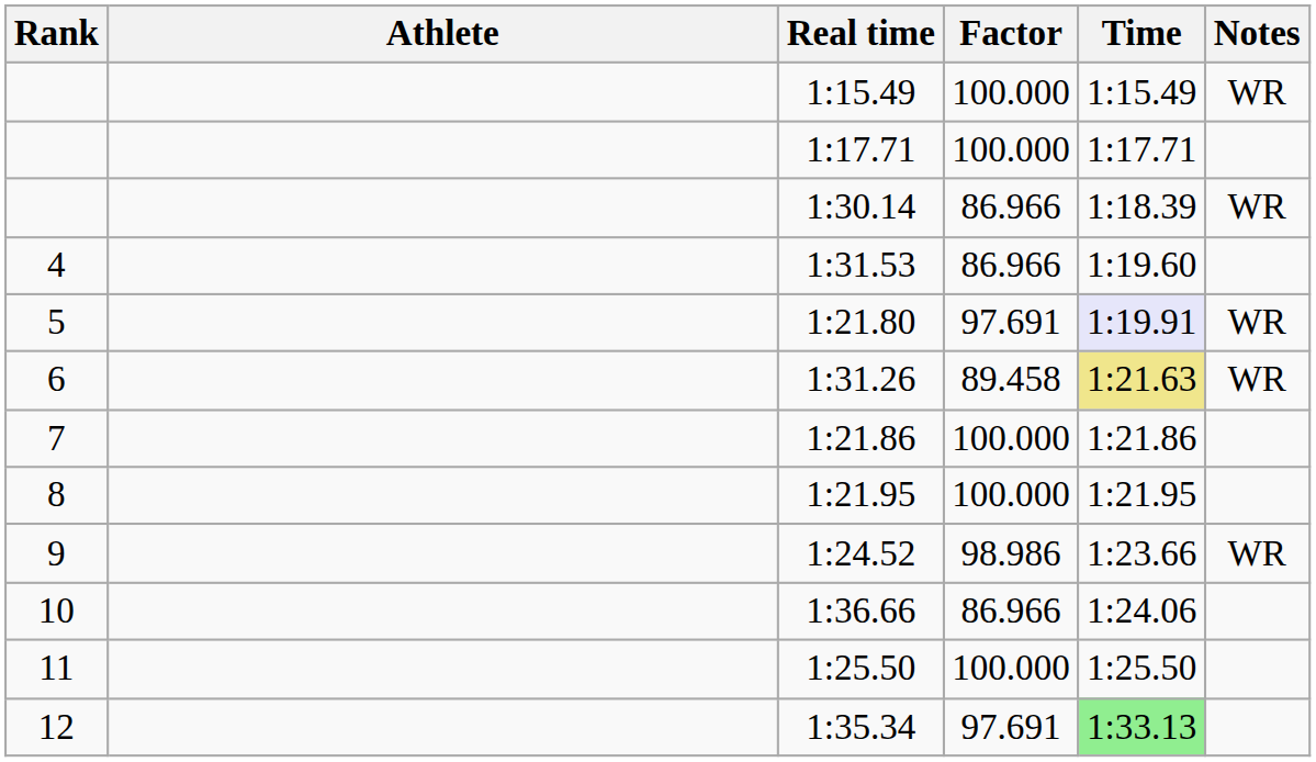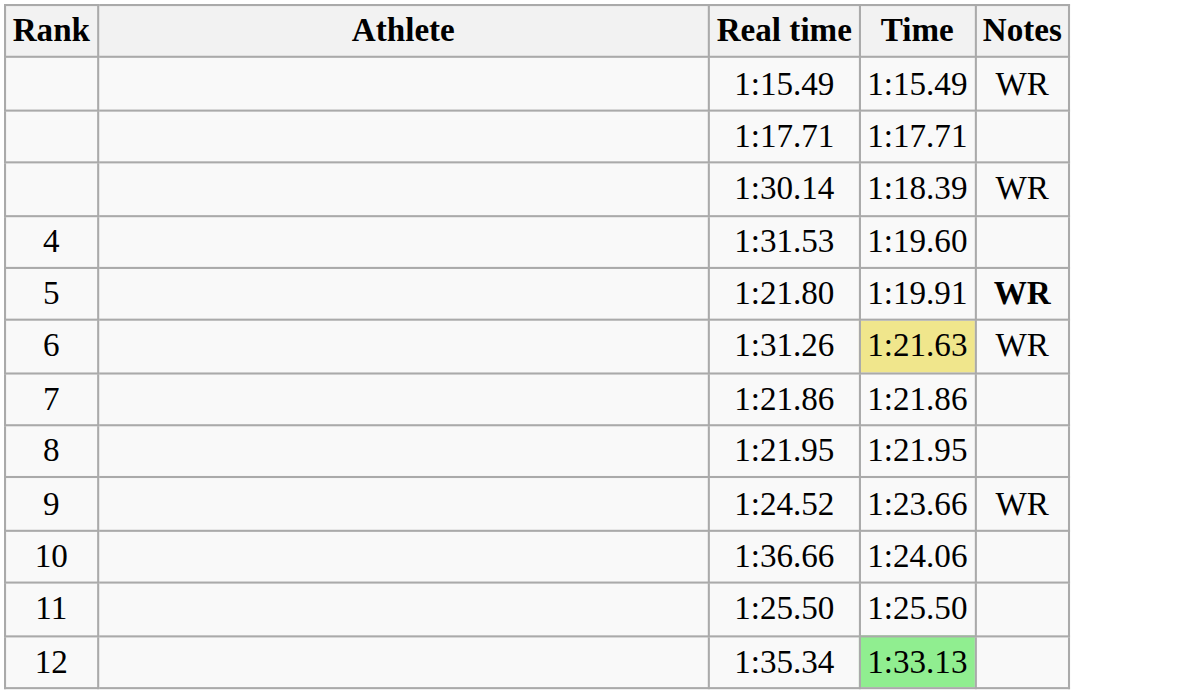 <table class="wikitable" style="text-align:center">
 <tr>
 <th>Rank</th>
 <th Style="width:18em">Athlete</th>
 <th>Real time</th>
-<th>Factor</th>
 <th>Time</th>
 <th>Notes</th>
 </tr>
 <tr>
 <td></td>
 <td style="text-align:left"></td>
 <td>1:15.49</td>
-<td>100.000</td>
 <td>1:15.49</td>
 <td>WR</td>
 </tr>
 <tr>
 <td></td>
 <td style="text-align:left"></td>
 <td>1:17.71</td>
-<td>100.000</td>
 <td>1:17.71</td>
 <td></td>
 </tr>
 <tr>
 <td></td>
 <td style="text-align:left"></td>
 <td>1:30.14</td>
-<td>86.966</td>
 <td>1:18.39</td>
 <td>WR</td>
 </tr>
 <tr>
 <td>4</td>
 <td style="text-align:left"></td>
 <td>1:31.53</td>
-<td>86.966</td>
 <td>1:19.60</td>
 <td></td>
 </tr>
 <tr>
 <td>5</td>
 <td style="text-align:left"></td>
 <td>1:21.80</td>
-<td>97.691</td>
-<td style="background: lavender;">1:19.91</td>
-<td>WR</td>
+<td>1:19.91</td>
+<td><strong>WR</strong></td>
 </tr>
 <tr>
 <td>6</td>
 <td style="text-align:left"></td>
 <td>1:31.26</td>
-<td>89.458</td>
 <td style="background: khaki;">1:21.63</td>
 <td>WR</td>
 </tr>
 <tr>
 <td>7</td>
 <td style="text-align:left"></td>
 <td>1:21.86</td>
-<td>100.000</td>
 <td>1:21.86</td>
 <td></td>
 </tr>
 <tr>
 <td>8</td>
 <td style="text-align:left"></td>
 <td>1:21.95</td>
-<td>100.000</td>
 <td>1:21.95</td>
 <td></td>
 </tr>
 <tr>
 <td>9</td>
 <td style="text-align:left"></td>
 <td>1:24.52</td>
-<td>98.986</td>
 <td>1:23.66</td>
 <td>WR</td>
 </tr>
 <tr>
 <td>10</td>
 <td style="text-align:left"></td>
 <td>1:36.66</td>
-<td>86.966</td>
 <td>1:24.06</td>
 <td></td>
 </tr>
 <tr>
 <td>11</td>
 <td style="text-align:left"></td>
 <td>1:25.50</td>
-<td>100.000</td>
 <td>1:25.50</td>
 <td></td>
 </tr>
 <tr>
 <td>12</td>
 <td style="text-align:left"></td>
 <td>1:35.34</td>
-<td>97.691</td>
 <td style="background: lightgreen;">1:33.13</td>
 <td></td>
 </tr>
 </table>
